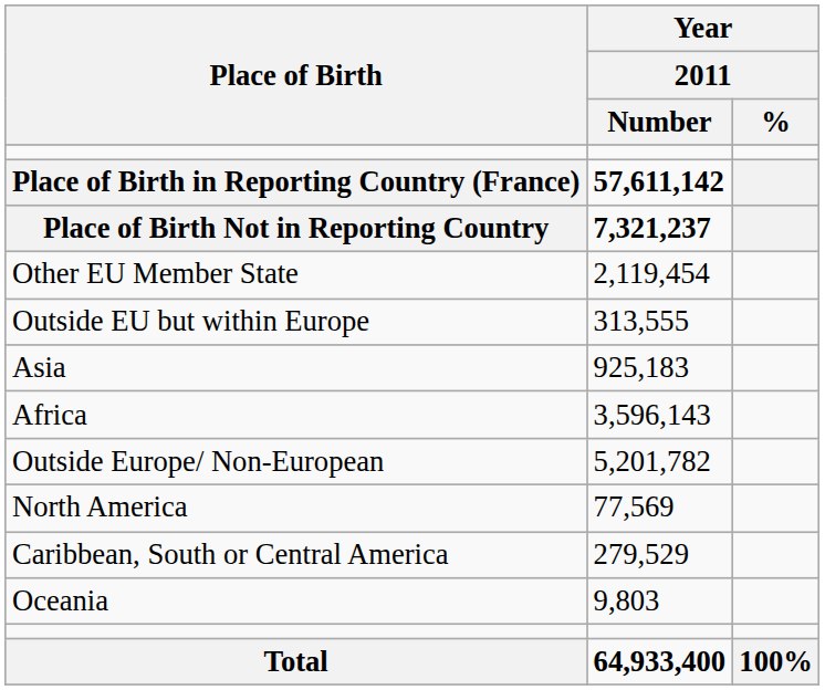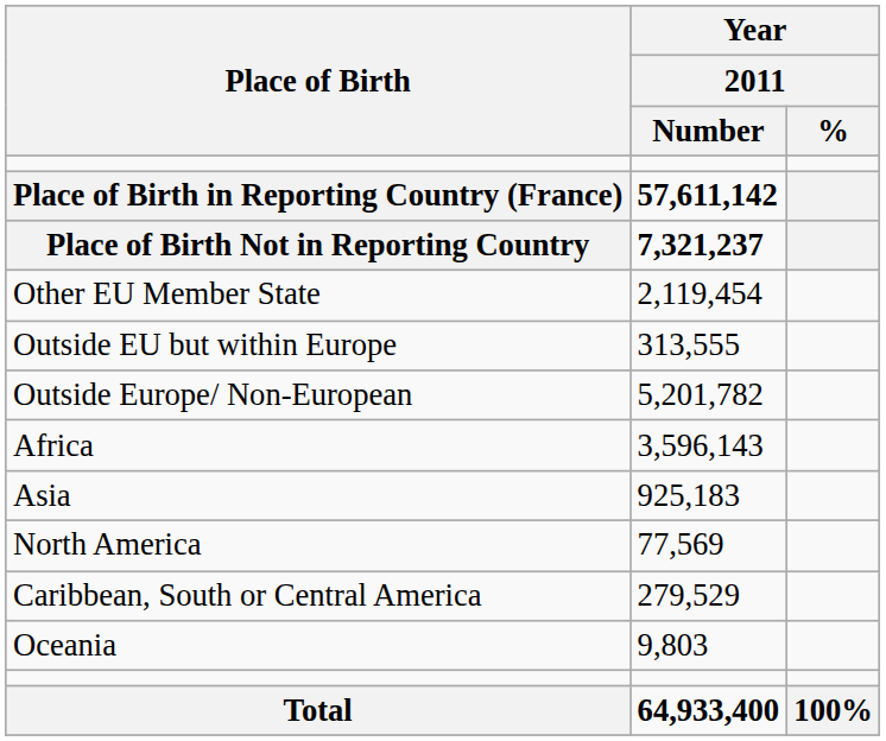 <table class="wikitable sortable mw-collapsible">
 <tr>
 <th rowspan="3">Place of Birth</th>
 <th colspan="2">Year</th>
 </tr>
 <tr>
 <th colspan="2">2011</th>
 </tr>
 <tr>
 <th>Number</th>
 <th>%</th>
 </tr>
 <tr>
 <td></td>
 <td></td>
 <td></td>
 </tr>
 <tr>
 <th>Place of Birth in Reporting Country (France)</th>
 <td><strong>57,611,142</strong></td>
 <th></th>
 </tr>
 <tr>
 <th>Place of Birth Not in Reporting Country</th>
 <td><strong>7,321,237</strong></td>
 <th></th>
 </tr>
 <tr>
 <td>Other EU Member State</td>
 <td>2,119,454</td>
 <td></td>
 </tr>
 <tr>
 <td>Outside EU but within Europe</td>
 <td>313,555</td>
 <td></td>
 </tr>
 <tr>
-<td>Asia</td>
-<td>925,183</td>
+<td>Outside Europe/ Non-European</td>
+<td>5,201,782</td>
 <td></td>
 </tr>
 <tr>
 <td>Africa</td>
 <td>3,596,143</td>
 <td></td>
 </tr>
 <tr>
-<td>Outside Europe/ Non-European</td>
-<td>5,201,782</td>
+<td>Asia</td>
+<td>925,183</td>
 <td></td>
 </tr>
 <tr>
 <td>North America</td>
 <td>77,569</td>
 <td></td>
 </tr>
 <tr>
 <td>Caribbean, South or Central America</td>
 <td>279,529</td>
 <td></td>
 </tr>
 <tr>
 <td>Oceania</td>
 <td>9,803</td>
 <td></td>
 </tr>
 <tr>
 <td></td>
 <td></td>
 <td></td>
 </tr>
 <tr>
 <th>Total</th>
 <td><strong>64,933,400</strong></td>
 <th>100%</th>
 </tr>
 </table>
